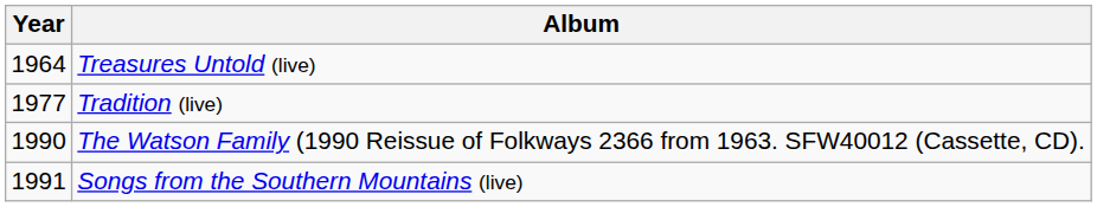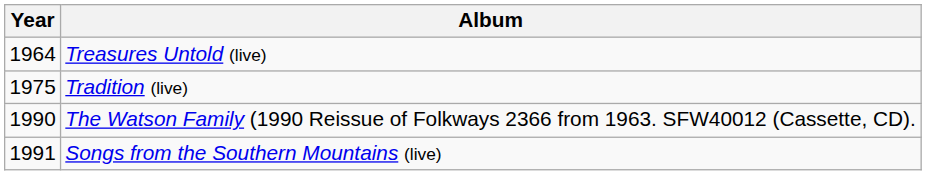 <table class="wikitable">
 <tr>
 <th>Year</th>
 <th>Album</th>
 </tr>
 <tr>
 <td>1964</td>
 <td><em><a href='#'>Treasures Untold</a></em> <small>(live)</small></td>
 </tr>
 <tr>
-<td>1977</td>
+<td>1975</td>
 <td><em><a href='#'>Tradition</a></em> <small>(live)</small></td>
 </tr>
 <tr>
 <td>1990</td>
 <td><em><a href='#'>The Watson Family</a></em>  (1990 Reissue of Folkways 2366 from 1963. SFW40012 (Cassette, CD).</td>
 </tr>
 <tr>
 <td>1991</td>
 <td><em><a href='#'>Songs from the Southern Mountains</a></em> <small>(live)</small></td>
 </tr>
 </table>
